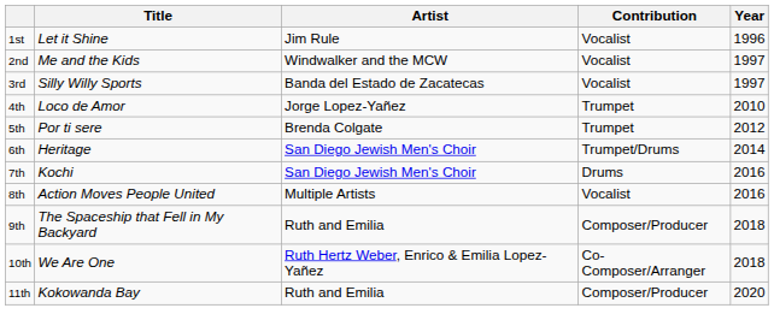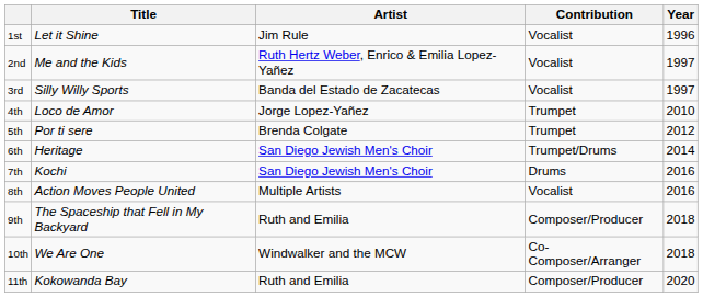 <table class="wikitable">
 <tr align="center">
 <th></th>
 <th>Title</th>
 <th>Artist</th>
 <th>Contribution</th>
 <th>Year</th>
 </tr>
 <tr>
 <td><small>1st</small></td>
 <td><em>Let it Shine</em></td>
 <td>Jim Rule</td>
 <td>Vocalist</td>
 <td>1996</td>
 </tr>
 <tr>
 <td><small>2nd</small></td>
 <td><em>Me and the Kids</em></td>
-<td>Windwalker and the MCW</td>
+<td><a href='#'>Ruth Hertz Weber</a>, Enrico & Emilia Lopez-Yañez</td>
 <td>Vocalist</td>
 <td>1997</td>
 </tr>
 <tr>
 <td><small>3rd</small></td>
 <td><em>Silly Willy Sports</em></td>
 <td>Banda del Estado de Zacatecas</td>
 <td>Vocalist</td>
 <td>1997</td>
 </tr>
 <tr>
 <td><small>4th</small></td>
 <td><em>Loco de Amor</em></td>
 <td>Jorge Lopez-Yañez</td>
 <td>Trumpet</td>
 <td>2010</td>
 </tr>
 <tr>
 <td><small>5th</small></td>
 <td><em>Por ti sere</em></td>
 <td>Brenda Colgate</td>
 <td>Trumpet</td>
 <td>2012</td>
 </tr>
 <tr>
 <td><small>6th</small></td>
 <td><em>Heritage</em></td>
 <td><a href='#'>San Diego Jewish Men's Choir</a></td>
 <td>Trumpet/Drums</td>
 <td>2014</td>
 </tr>
 <tr>
 <td><small>7th</small></td>
 <td><em>Kochi</em></td>
 <td><a href='#'>San Diego Jewish Men's Choir</a></td>
 <td>Drums</td>
 <td>2016</td>
 </tr>
 <tr>
 <td><small>8th</small></td>
 <td><em>Action Moves People United</em></td>
 <td>Multiple Artists</td>
 <td>Vocalist</td>
 <td>2016</td>
 </tr>
 <tr>
 <td><small>9th</small></td>
 <td><em>The Spaceship that Fell in My Backyard</em></td>
 <td>Ruth and Emilia</td>
 <td>Composer/Producer</td>
 <td>2018</td>
 </tr>
 <tr>
 <td><small>10th</small></td>
 <td><em>We Are One</em></td>
-<td><a href='#'>Ruth Hertz Weber</a>, Enrico & Emilia Lopez-Yañez</td>
+<td>Windwalker and the MCW</td>
 <td>Co-Composer/Arranger</td>
 <td>2018</td>
 </tr>
 <tr>
 <td><small>11th</small></td>
 <td><em>Kokowanda Bay</em></td>
 <td>Ruth and Emilia</td>
 <td>Composer/Producer</td>
 <td>2020</td>
 </tr>
 </table>
